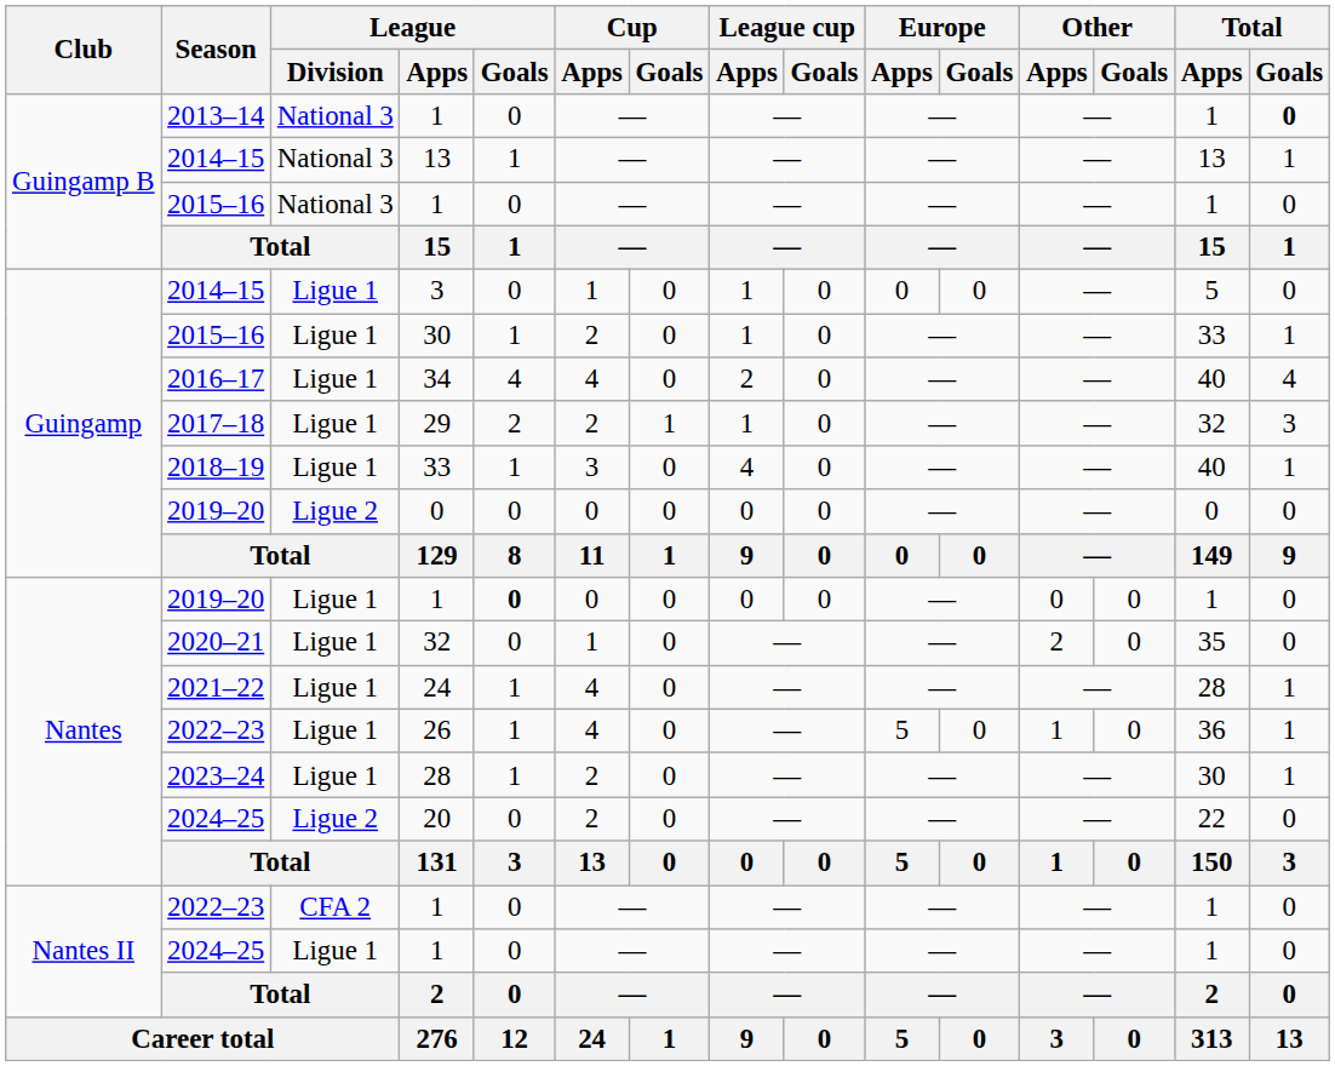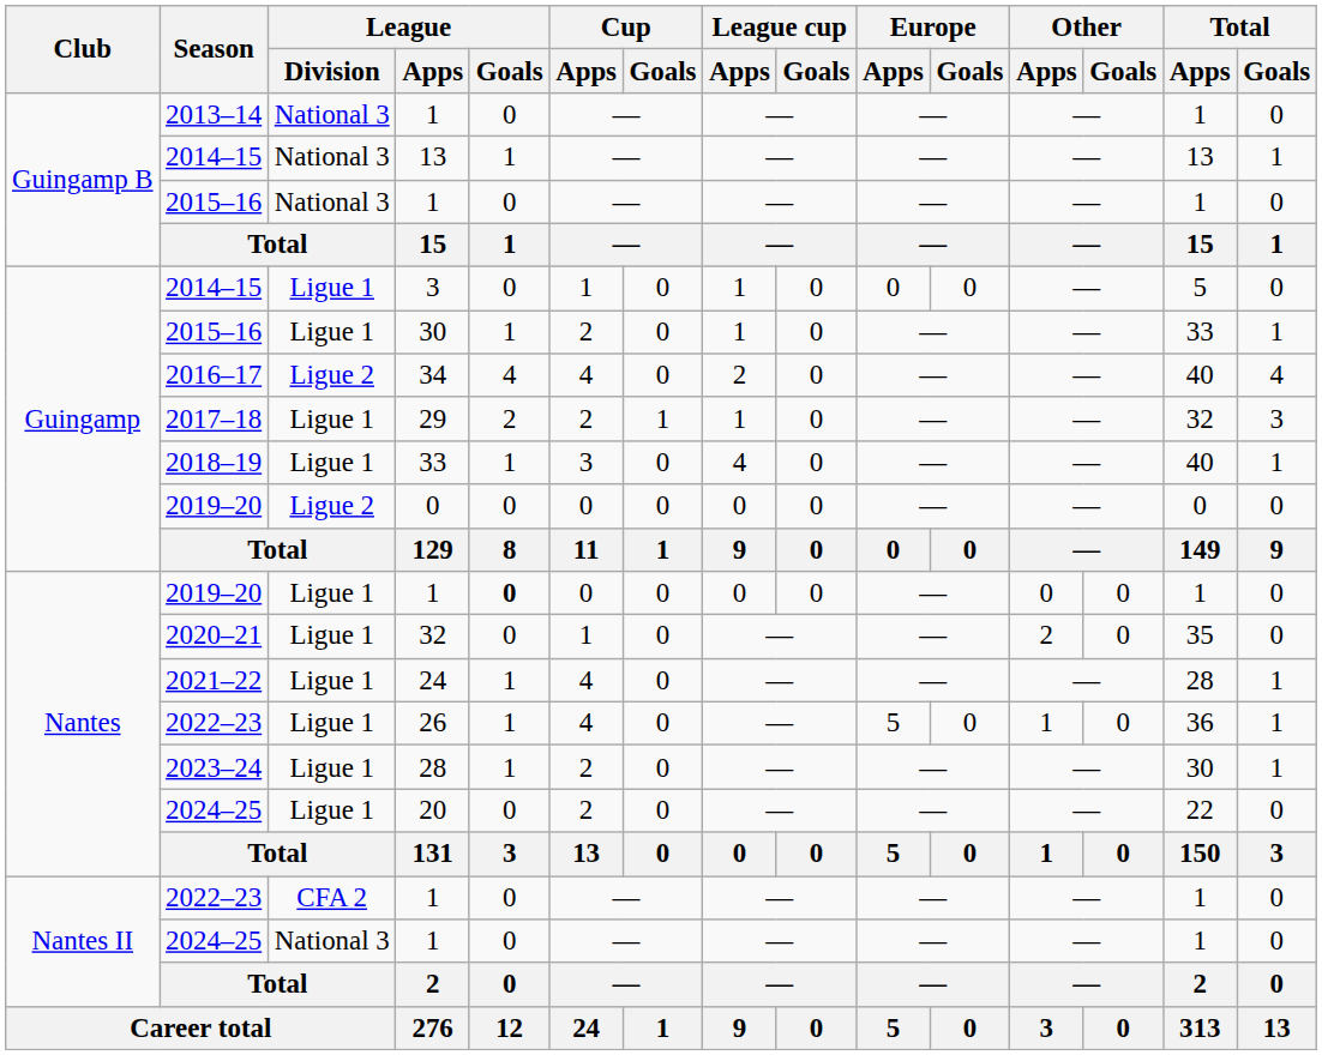 <table class="wikitable" style="text-align: center">
 <tr>
 <th rowspan="2">Club</th>
 <th rowspan="2">Season</th>
 <th colspan="3">League</th>
 <th colspan="2">Cup</th>
 <th colspan="2">League cup</th>
 <th colspan="2">Europe</th>
 <th colspan="2">Other</th>
 <th colspan="2">Total</th>
 </tr>
 <tr>
 <th>Division</th>
 <th>Apps</th>
 <th>Goals</th>
 <th>Apps</th>
 <th>Goals</th>
 <th>Apps</th>
 <th>Goals</th>
 <th>Apps</th>
 <th>Goals</th>
 <th>Apps</th>
 <th>Goals</th>
 <th>Apps</th>
 <th>Goals</th>
 </tr>
 <tr>
 <td rowspan="4"><a href='#'>Guingamp B</a></td>
 <td><a href='#'>2013–14</a></td>
 <td><a href='#'>National 3</a></td>
 <td>1</td>
 <td>0</td>
 <td colspan="2">—</td>
 <td colspan="2">—</td>
 <td colspan="2">—</td>
 <td colspan="2">—</td>
 <td>1</td>
-<td><strong>0</strong></td>
+<td>0</td>
 </tr>
 <tr>
 <td><a href='#'>2014–15</a></td>
 <td>National 3</td>
 <td>13</td>
 <td>1</td>
 <td colspan="2">—</td>
 <td colspan="2">—</td>
 <td colspan="2">—</td>
 <td colspan="2">—</td>
 <td>13</td>
 <td>1</td>
 </tr>
 <tr>
 <td><a href='#'>2015–16</a></td>
 <td>National 3</td>
 <td>1</td>
 <td>0</td>
 <td colspan="2">—</td>
 <td colspan="2">—</td>
 <td colspan="2">—</td>
 <td colspan="2">—</td>
 <td>1</td>
 <td>0</td>
 </tr>
 <tr>
 <th colspan="2">Total</th>
 <th>15</th>
 <th>1</th>
 <th colspan="2">—</th>
 <th colspan="2">—</th>
 <th colspan="2">—</th>
 <th colspan="2">—</th>
 <th>15</th>
 <th>1</th>
 </tr>
 <tr>
 <td rowspan="7"><a href='#'>Guingamp</a></td>
 <td><a href='#'>2014–15</a></td>
 <td><a href='#'>Ligue 1</a></td>
 <td>3</td>
 <td>0</td>
 <td>1</td>
 <td>0</td>
 <td>1</td>
 <td>0</td>
 <td>0</td>
 <td>0</td>
 <td colspan="2">—</td>
 <td>5</td>
 <td>0</td>
 </tr>
 <tr>
 <td><a href='#'>2015–16</a></td>
 <td>Ligue 1</td>
 <td>30</td>
 <td>1</td>
 <td>2</td>
 <td>0</td>
 <td>1</td>
 <td>0</td>
 <td colspan="2">—</td>
 <td colspan="2">—</td>
 <td>33</td>
 <td>1</td>
 </tr>
 <tr>
 <td><a href='#'>2016–17</a></td>
-<td>Ligue 1</td>
+<td><a href='#'>Ligue 2</a></td>
 <td>34</td>
 <td>4</td>
 <td>4</td>
 <td>0</td>
 <td>2</td>
 <td>0</td>
 <td colspan="2">—</td>
 <td colspan="2">—</td>
 <td>40</td>
 <td>4</td>
 </tr>
 <tr>
 <td><a href='#'>2017–18</a></td>
 <td>Ligue 1</td>
 <td>29</td>
 <td>2</td>
 <td>2</td>
 <td>1</td>
 <td>1</td>
 <td>0</td>
 <td colspan="2">—</td>
 <td colspan="2">—</td>
 <td>32</td>
 <td>3</td>
 </tr>
 <tr>
 <td><a href='#'>2018–19</a></td>
 <td>Ligue 1</td>
 <td>33</td>
 <td>1</td>
 <td>3</td>
 <td>0</td>
 <td>4</td>
 <td>0</td>
 <td colspan="2">—</td>
 <td colspan="2">—</td>
 <td>40</td>
 <td>1</td>
 </tr>
 <tr>
 <td><a href='#'>2019–20</a></td>
 <td><a href='#'>Ligue 2</a></td>
 <td>0</td>
 <td>0</td>
 <td>0</td>
 <td>0</td>
 <td>0</td>
 <td>0</td>
 <td colspan="2">—</td>
 <td colspan="2">—</td>
 <td>0</td>
 <td>0</td>
 </tr>
 <tr>
 <th colspan="2">Total</th>
 <th>129</th>
 <th>8</th>
 <th>11</th>
 <th>1</th>
 <th>9</th>
 <th>0</th>
 <th>0</th>
 <th>0</th>
 <th colspan="2">—</th>
 <th>149</th>
 <th>9</th>
 </tr>
 <tr>
 <td rowspan="7"><a href='#'>Nantes</a></td>
 <td><a href='#'>2019–20</a></td>
 <td>Ligue 1</td>
 <td>1</td>
 <td><strong>0</strong></td>
 <td>0</td>
 <td>0</td>
 <td>0</td>
 <td>0</td>
 <td colspan="2">—</td>
 <td>0</td>
 <td>0</td>
 <td>1</td>
 <td>0</td>
 </tr>
 <tr>
 <td><a href='#'>2020–21</a></td>
 <td>Ligue 1</td>
 <td>32</td>
 <td>0</td>
 <td>1</td>
 <td>0</td>
 <td colspan="2">—</td>
 <td colspan="2">—</td>
 <td>2</td>
 <td>0</td>
 <td>35</td>
 <td>0</td>
 </tr>
 <tr>
 <td><a href='#'>2021–22</a></td>
 <td>Ligue 1</td>
 <td>24</td>
 <td>1</td>
 <td>4</td>
 <td>0</td>
 <td colspan="2">—</td>
 <td colspan="2">—</td>
 <td colspan="2">—</td>
 <td>28</td>
 <td>1</td>
 </tr>
 <tr>
 <td><a href='#'>2022–23</a></td>
 <td>Ligue 1</td>
 <td>26</td>
 <td>1</td>
 <td>4</td>
 <td>0</td>
 <td colspan="2">—</td>
 <td>5</td>
 <td>0</td>
 <td>1</td>
 <td>0</td>
 <td>36</td>
 <td>1</td>
 </tr>
 <tr>
 <td><a href='#'>2023–24</a></td>
 <td>Ligue 1</td>
 <td>28</td>
 <td>1</td>
 <td>2</td>
 <td>0</td>
 <td colspan="2">—</td>
 <td colspan="2">—</td>
 <td colspan="2">—</td>
 <td>30</td>
 <td>1</td>
 </tr>
 <tr>
 <td><a href='#'>2024–25</a></td>
-<td><a href='#'>Ligue 2</a></td>
+<td>Ligue 1</td>
 <td>20</td>
 <td>0</td>
 <td>2</td>
 <td>0</td>
 <td colspan="2">—</td>
 <td colspan="2">—</td>
 <td colspan="2">—</td>
 <td>22</td>
 <td>0</td>
 </tr>
 <tr>
 <th colspan="2">Total</th>
 <th>131</th>
 <th>3</th>
 <th>13</th>
 <th>0</th>
 <th>0</th>
 <th>0</th>
 <th>5</th>
 <th>0</th>
 <th>1</th>
 <th>0</th>
 <th>150</th>
 <th>3</th>
 </tr>
 <tr>
 <td rowspan="3"><a href='#'>Nantes II</a></td>
 <td><a href='#'>2022–23</a></td>
 <td><a href='#'>CFA 2</a></td>
 <td>1</td>
 <td>0</td>
 <td colspan="2">—</td>
 <td colspan="2">—</td>
 <td colspan="2">—</td>
 <td colspan="2">—</td>
 <td>1</td>
 <td>0</td>
 </tr>
 <tr>
 <td><a href='#'>2024–25</a></td>
-<td>Ligue 1</td>
+<td>National 3</td>
 <td>1</td>
 <td>0</td>
 <td colspan="2">—</td>
 <td colspan="2">—</td>
 <td colspan="2">—</td>
 <td colspan="2">—</td>
 <td>1</td>
 <td>0</td>
 </tr>
 <tr>
 <th colspan="2">Total</th>
 <th>2</th>
 <th>0</th>
 <th colspan="2">—</th>
 <th colspan="2">—</th>
 <th colspan="2">—</th>
 <th colspan="2">—</th>
 <th>2</th>
 <th>0</th>
 </tr>
 <tr>
 <th colspan="3">Career total</th>
 <th>276</th>
 <th>12</th>
 <th>24</th>
 <th>1</th>
 <th>9</th>
 <th>0</th>
 <th>5</th>
 <th>0</th>
 <th>3</th>
 <th>0</th>
 <th>313</th>
 <th>13</th>
 </tr>
 </table>
